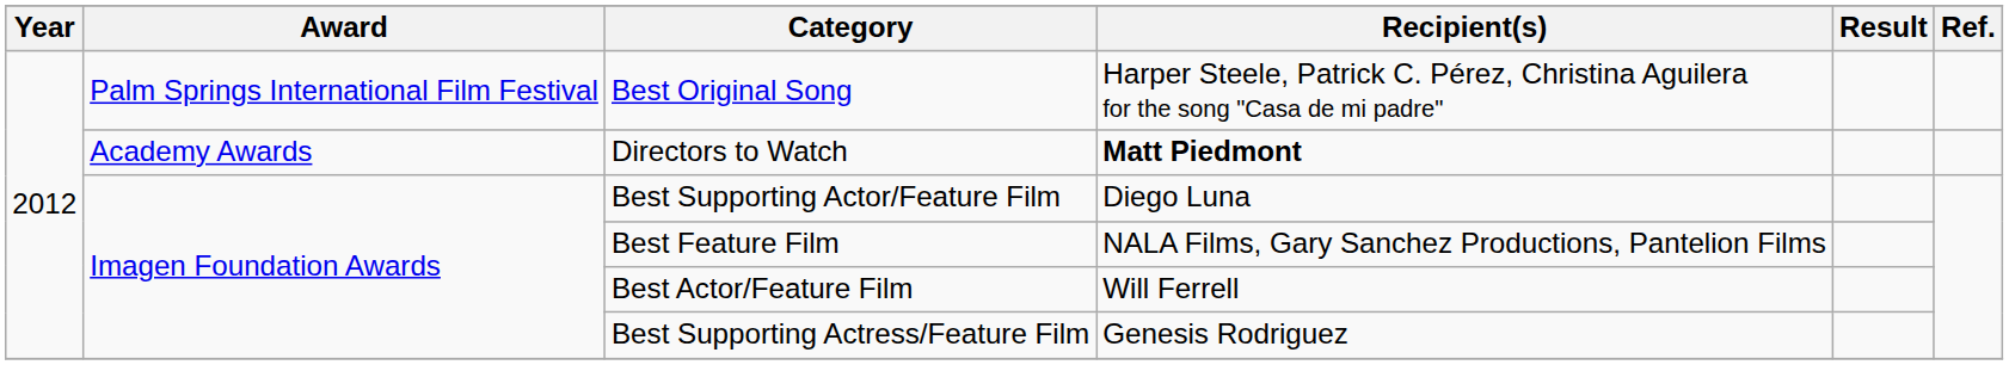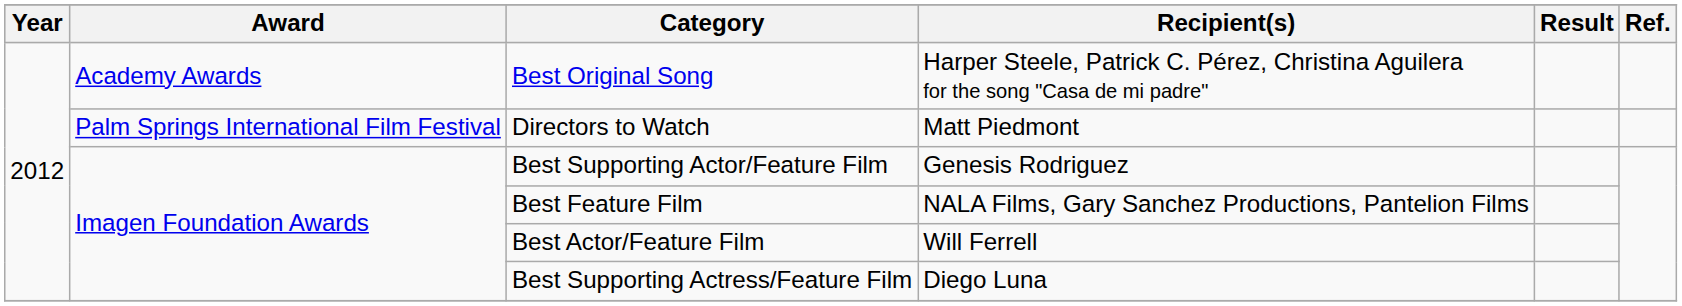 <table class="wikitable sortable">
 <tr style="background:#ccc; text-align:center;">
 </tr>
 <tr style="background:#ccc; text-align:center;">
 <th>Year</th>
 <th>Award</th>
 <th>Category</th>
 <th>Recipient(s)</th>
 <th>Result</th>
 <th>Ref.</th>
 </tr>
 <tr>
 <td rowspan="6">2012</td>
-<td><a href='#'>Palm Springs International Film Festival</a></td>
+<td><a href='#'>Academy Awards</a></td>
 <td><a href='#'>Best Original Song</a></td>
 <td>Harper Steele, Patrick C. Pérez, Christina Aguilera<br><small>for the song "Casa de mi padre"</small></td>
 <td></td>
 <td style="text-align:center"></td>
 </tr>
 <tr>
-<td><a href='#'>Academy Awards</a></td>
+<td><a href='#'>Palm Springs International Film Festival</a></td>
 <td>Directors to Watch</td>
-<td><strong>Matt Piedmont</strong></td>
+<td>Matt Piedmont</td>
 <td></td>
 <td style="text-align:center"></td>
 </tr>
 <tr>
 <td rowspan="4"><a href='#'>Imagen Foundation Awards</a></td>
 <td>Best Supporting Actor/Feature Film</td>
-<td>Diego Luna</td>
+<td>Genesis Rodriguez</td>
 <td></td>
 <td rowspan="4"; style="text-align:center"></td>
 </tr>
 <tr>
 <td>Best Feature Film</td>
 <td>NALA Films, Gary Sanchez Productions, Pantelion Films</td>
 <td></td>
 </tr>
 <tr>
 <td>Best Actor/Feature Film</td>
 <td>Will Ferrell</td>
 <td></td>
 </tr>
 <tr>
 <td>Best Supporting Actress/Feature Film</td>
-<td>Genesis Rodriguez</td>
+<td>Diego Luna</td>
 <td></td>
 </tr>
 <tr>
 </tr>
 </table>
